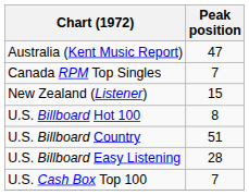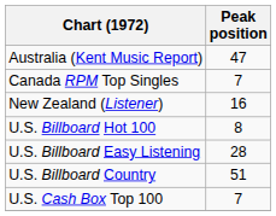 <table class="wikitable sortable">
 <tr>
 <th>Chart (1972)</th>
 <th>Peak<br>position</th>
 </tr>
 <tr>
 <td>Australia (<a href='#'>Kent Music Report</a>)</td>
 <td style="text-align:center;">47</td>
 </tr>
 <tr>
 <td>Canada <em><a href='#'>RPM</a></em> Top Singles</td>
 <td style="text-align:center;">7</td>
 </tr>
 <tr>
 <td>New Zealand (<em><a href='#'>Listener</a></em>)</td>
-<td style="text-align:center;">15</td>
+<td style="text-align:center;">16</td>
 </tr>
 <tr>
 <td>U.S. <em><a href='#'>Billboard</a></em> <a href='#'>Hot 100</a></td>
 <td style="text-align:center;">8</td>
 </tr>
 <tr>
+<td>U.S. <em>Billboard</em> <a href='#'>Easy Listening</a></td>
+<td style="text-align:center;">28</td>
+</tr>
+<tr>
 <td>U.S. <em>Billboard</em> <a href='#'>Country</a></td>
 <td style="text-align:center;">51</td>
-</tr>
-<tr>
-<td>U.S. <em>Billboard</em> <a href='#'>Easy Listening</a></td>
-<td style="text-align:center;">28</td>
 </tr>
 <tr>
 <td>U.S. <a href='#'><em>Cash Box</em></a> Top 100</td>
 <td align="center">7</td>
 </tr>
 <tr>
 </tr>
 </table>
